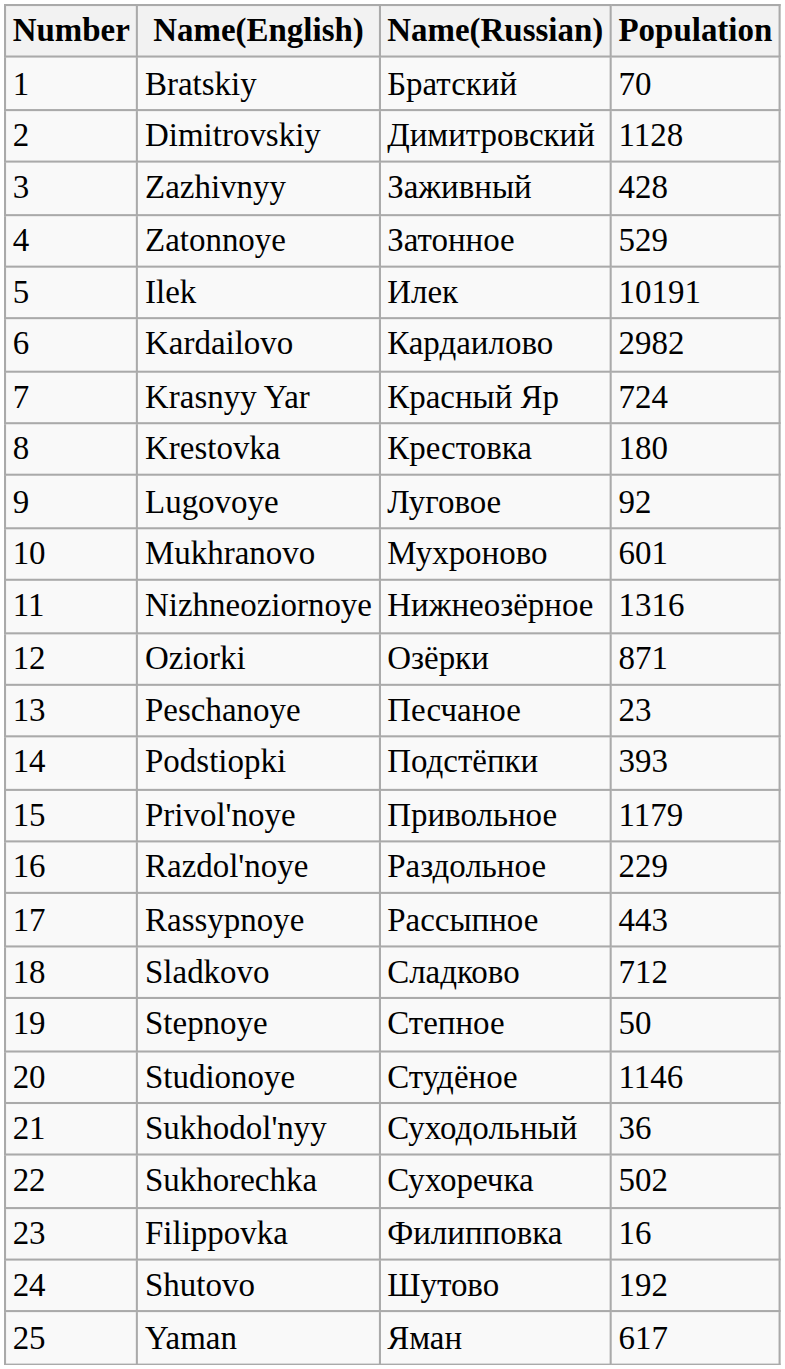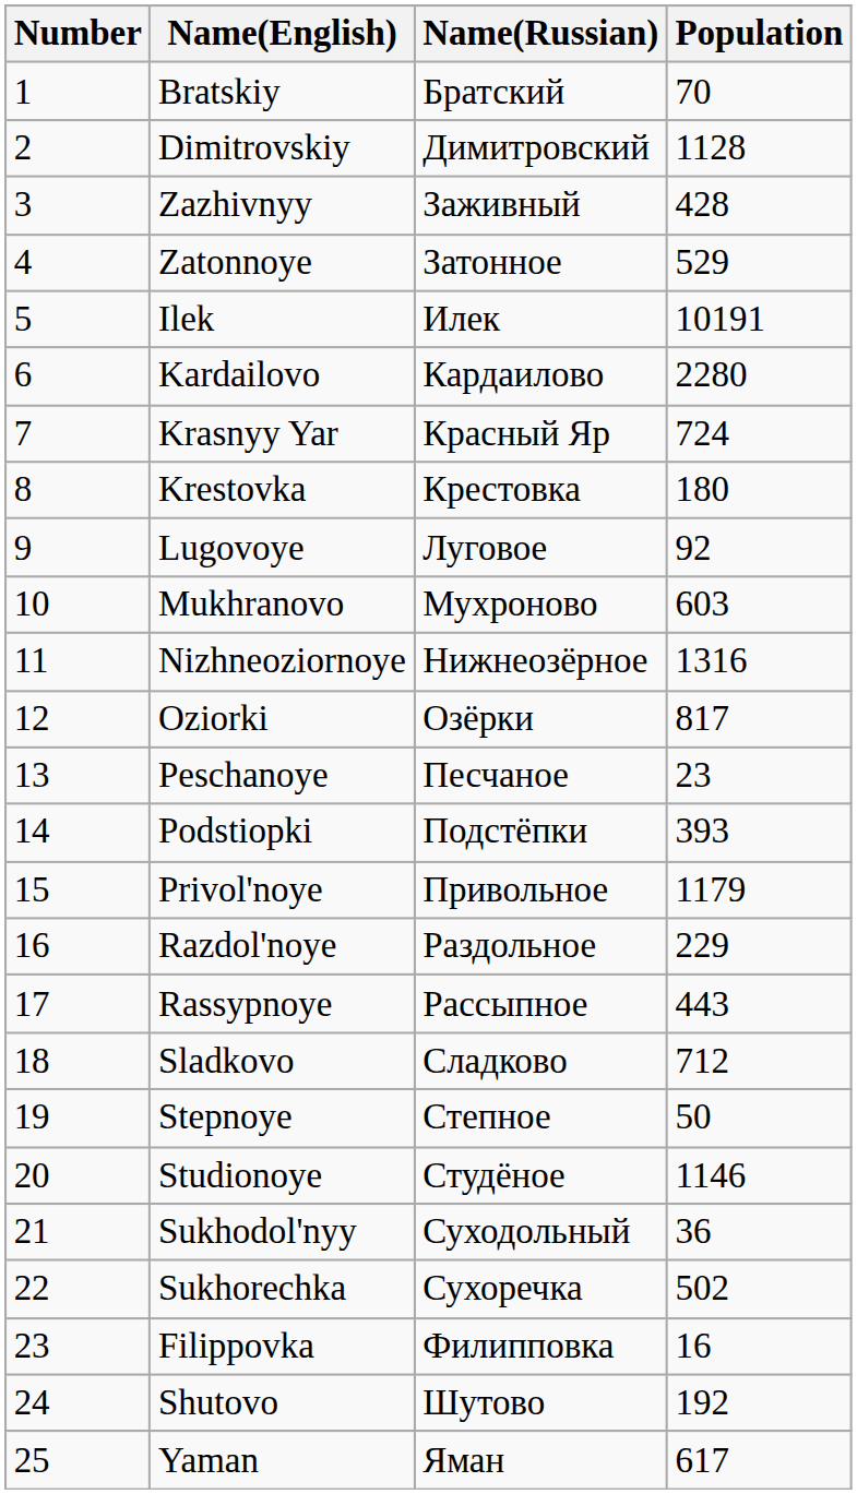 <table class="wikitable">
 <tr>
 <th>Number</th>
 <th>Name(English)</th>
 <th>Name(Russian)</th>
 <th>Population</th>
 </tr>
 <tr>
 <td>1</td>
 <td>Bratskiy</td>
 <td>Братский</td>
 <td>70</td>
 </tr>
 <tr>
 <td>2</td>
 <td>Dimitrovskiy</td>
 <td>Димитровский</td>
 <td>1128</td>
 </tr>
 <tr>
 <td>3</td>
 <td>Zazhivnyy</td>
 <td>Заживный</td>
 <td>428</td>
 </tr>
 <tr>
 <td>4</td>
 <td>Zatonnoye</td>
 <td>Затонное</td>
 <td>529</td>
 </tr>
 <tr>
 <td>5</td>
 <td>Ilek</td>
 <td>Илек</td>
 <td>10191</td>
 </tr>
 <tr>
 <td>6</td>
 <td>Kardailovo</td>
 <td>Кардаилово</td>
-<td>2982</td>
+<td>2280</td>
 </tr>
 <tr>
 <td>7</td>
 <td>Krasnyy Yar</td>
 <td>Красный Яр</td>
 <td>724</td>
 </tr>
 <tr>
 <td>8</td>
 <td>Krestovka</td>
 <td>Крестовка</td>
 <td>180</td>
 </tr>
 <tr>
 <td>9</td>
 <td>Lugovoye</td>
 <td>Луговое</td>
 <td>92</td>
 </tr>
 <tr>
 <td>10</td>
 <td>Mukhranovo</td>
 <td>Мухроново</td>
-<td>601</td>
+<td>603</td>
 </tr>
 <tr>
 <td>11</td>
 <td>Nizhneoziornoye</td>
 <td>Нижнеозёрное</td>
 <td>1316</td>
 </tr>
 <tr>
 <td>12</td>
 <td>Oziorki</td>
 <td>Озёрки</td>
-<td>871</td>
+<td>817</td>
 </tr>
 <tr>
 <td>13</td>
 <td>Peschanoye</td>
 <td>Песчаное</td>
 <td>23</td>
 </tr>
 <tr>
 <td>14</td>
 <td>Podstiopki</td>
 <td>Подстёпки</td>
 <td>393</td>
 </tr>
 <tr>
 <td>15</td>
 <td>Privol'noye</td>
 <td>Привольное</td>
 <td>1179</td>
 </tr>
 <tr>
 <td>16</td>
 <td>Razdol'noye</td>
 <td>Раздольное</td>
 <td>229</td>
 </tr>
 <tr>
 <td>17</td>
 <td>Rassypnoye</td>
 <td>Рассыпное</td>
 <td>443</td>
 </tr>
 <tr>
 <td>18</td>
 <td>Sladkovo</td>
 <td>Сладково</td>
 <td>712</td>
 </tr>
 <tr>
 <td>19</td>
 <td>Stepnoye</td>
 <td>Степное</td>
 <td>50</td>
 </tr>
 <tr>
 <td>20</td>
 <td>Studionoye</td>
 <td>Студёное</td>
 <td>1146</td>
 </tr>
 <tr>
 <td>21</td>
 <td>Sukhodol'nyy</td>
 <td>Суходольный</td>
 <td>36</td>
 </tr>
 <tr>
 <td>22</td>
 <td>Sukhorechka</td>
 <td>Сухоречка</td>
 <td>502</td>
 </tr>
 <tr>
 <td>23</td>
 <td>Filippovka</td>
 <td>Филипповка</td>
 <td>16</td>
 </tr>
 <tr>
 <td>24</td>
 <td>Shutovo</td>
 <td>Шутово</td>
 <td>192</td>
 </tr>
 <tr>
 <td>25</td>
 <td>Yaman</td>
 <td>Яман</td>
 <td>617</td>
 </tr>
 </table>
